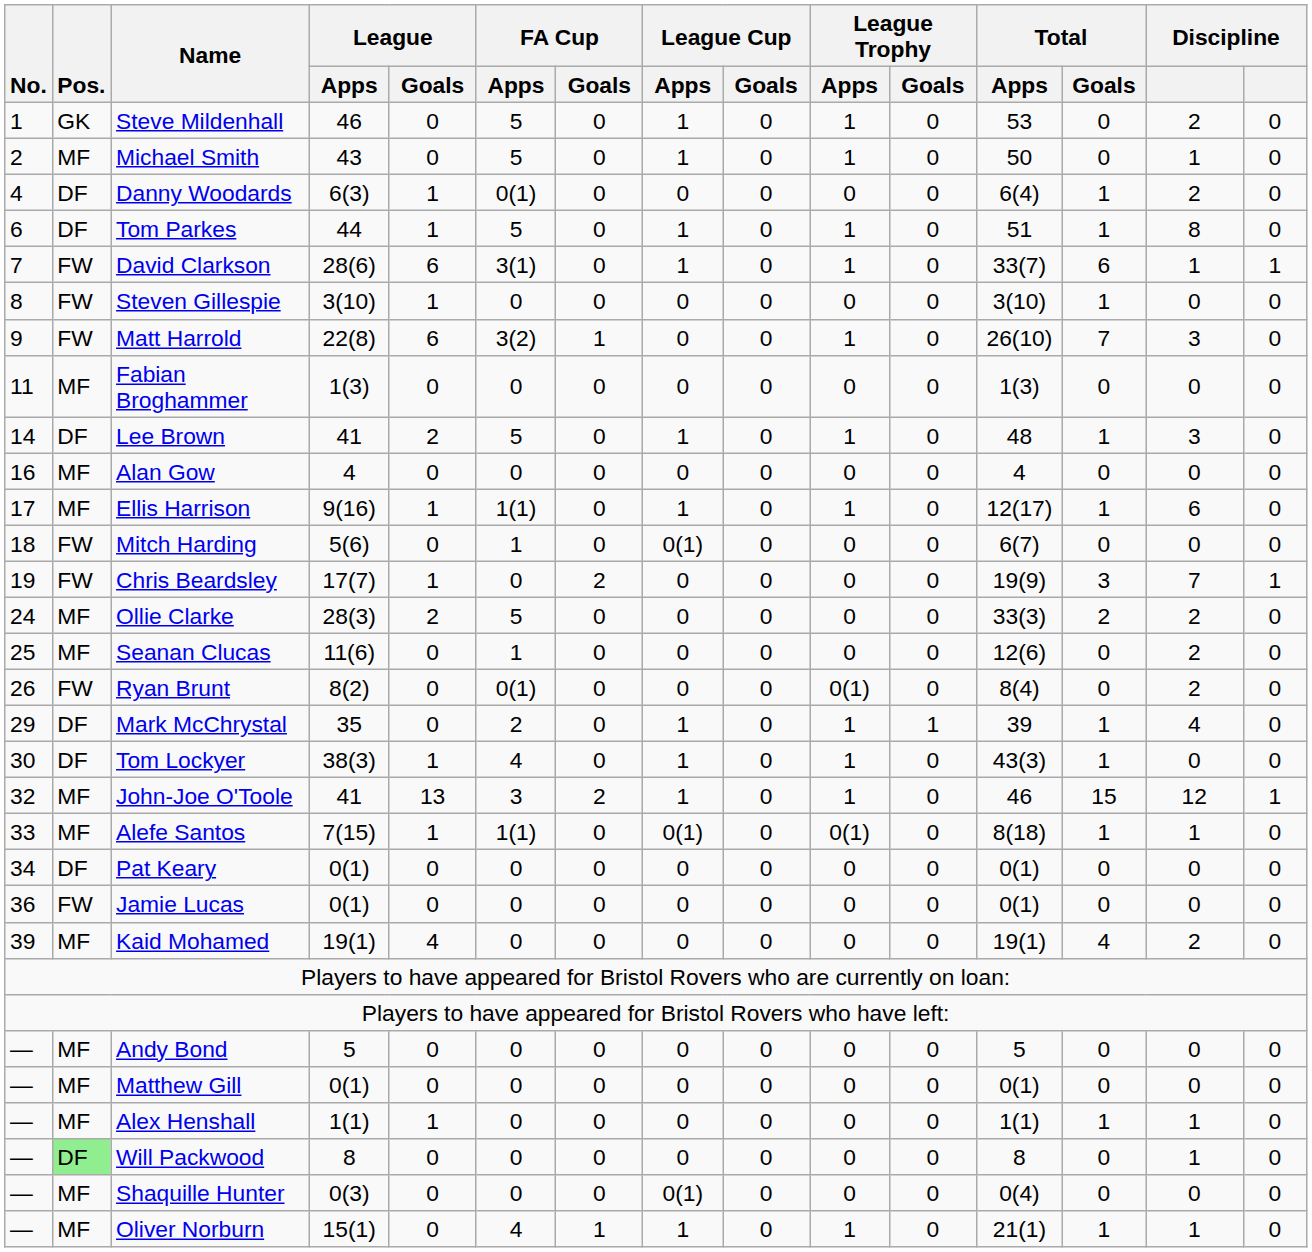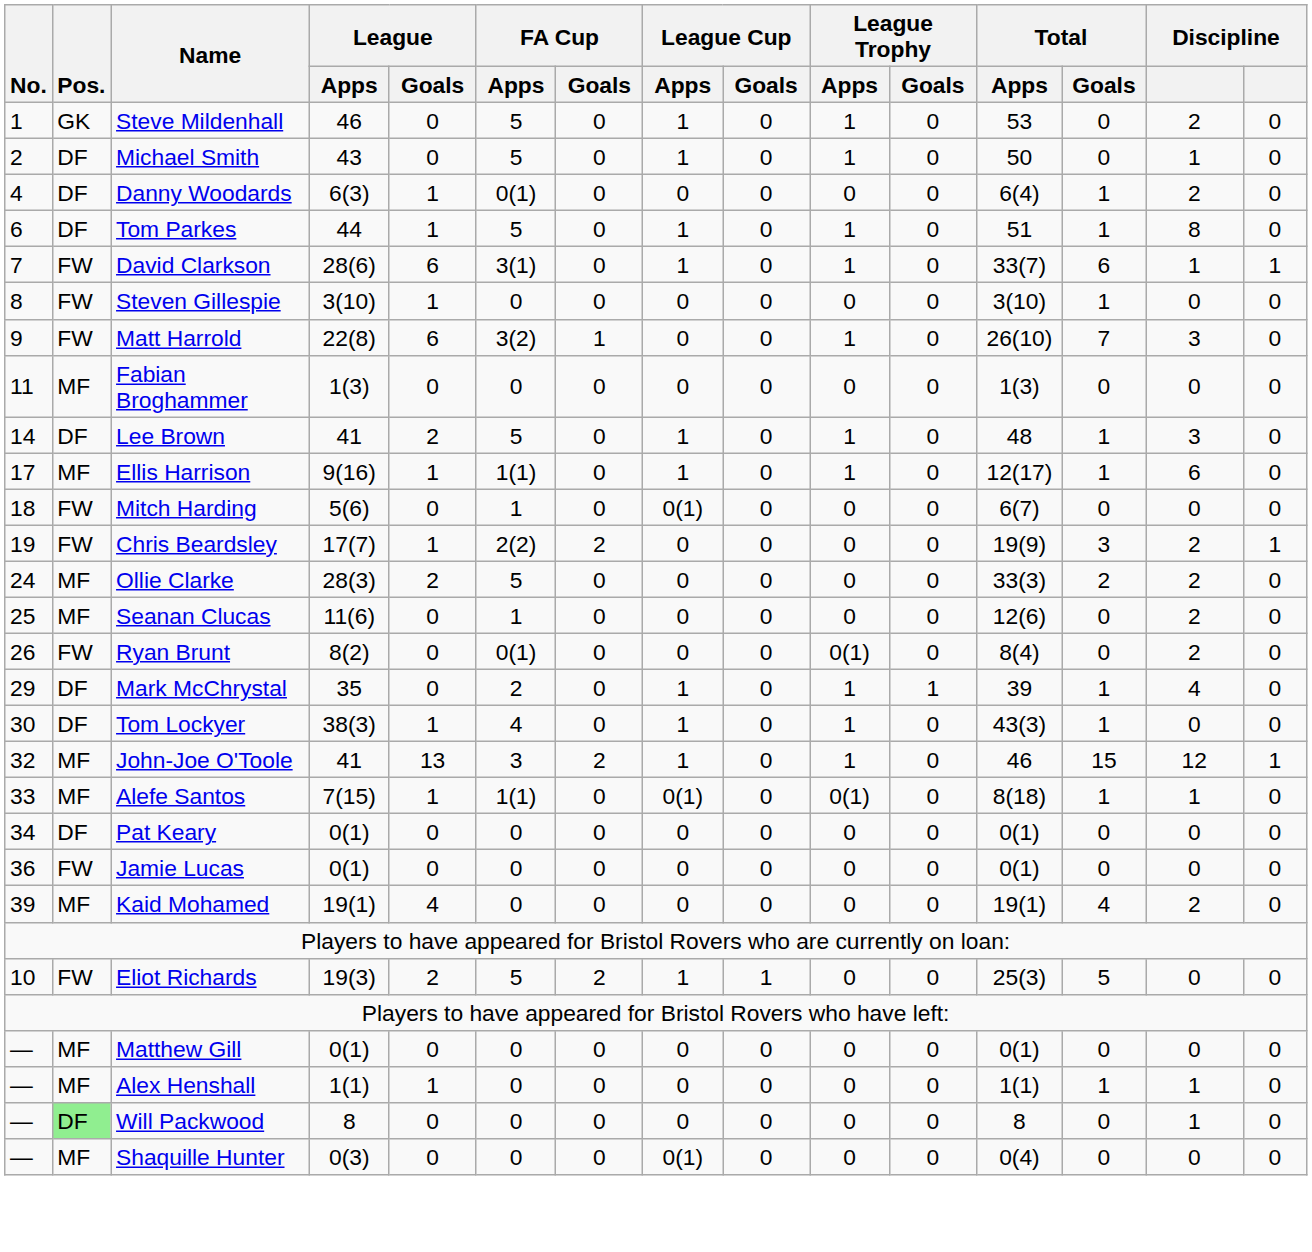 <table class="wikitable" style="text-align:center; font-size:95%;">
 <tr>
 <th rowspan="2" style="vertical-align:bottom;">No.</th>
 <th rowspan="2" style="vertical-align:bottom;">Pos.</th>
 <th rowspan="2">Name</th>
 <th colspan="2" style="width:110px;">League</th>
 <th colspan="2" style="width:110px;">FA Cup</th>
 <th colspan="2" style="width:110px;">League Cup</th>
 <th colspan="2" style="width:110px;">League Trophy</th>
 <th colspan="2" style="width:110px;">Total</th>
 <th colspan="2" style="width:110px;">Discipline</th>
 </tr>
 <tr>
 <th>Apps</th>
 <th>Goals</th>
 <th>Apps</th>
 <th>Goals</th>
 <th>Apps</th>
 <th>Goals</th>
 <th>Apps</th>
 <th>Goals</th>
 <th>Apps</th>
 <th>Goals</th>
 <th></th>
 <th></th>
 </tr>
 <tr>
 <td align="left">1</td>
 <td align="left">GK</td>
 <td align="left"> <a href='#'>Steve Mildenhall</a></td>
 <td>46</td>
 <td>0</td>
 <td>5</td>
 <td>0</td>
 <td>1</td>
 <td>0</td>
 <td>1</td>
 <td>0</td>
 <td>53</td>
 <td>0</td>
 <td>2</td>
 <td>0</td>
 </tr>
 <tr>
 <td align="left">2</td>
-<td align="left">MF</td>
+<td align="left">DF</td>
 <td align="left"> <a href='#'>Michael Smith</a></td>
 <td>43</td>
 <td>0</td>
 <td>5</td>
 <td>0</td>
 <td>1</td>
 <td>0</td>
 <td>1</td>
 <td>0</td>
 <td>50</td>
 <td>0</td>
 <td>1</td>
 <td>0</td>
 </tr>
 <tr>
 <td align="left">4</td>
 <td align="left">DF</td>
 <td align="left"> <a href='#'>Danny Woodards</a></td>
 <td>6(3)</td>
 <td>1</td>
 <td>0(1)</td>
 <td>0</td>
 <td>0</td>
 <td>0</td>
 <td>0</td>
 <td>0</td>
 <td>6(4)</td>
 <td>1</td>
 <td>2</td>
 <td>0</td>
 </tr>
 <tr>
 <td align="left">6</td>
 <td align="left">DF</td>
 <td align="left"> <a href='#'>Tom Parkes</a></td>
 <td>44</td>
 <td>1</td>
 <td>5</td>
 <td>0</td>
 <td>1</td>
 <td>0</td>
 <td>1</td>
 <td>0</td>
 <td>51</td>
 <td>1</td>
 <td>8</td>
 <td>0</td>
 </tr>
 <tr>
 <td align="left">7</td>
 <td align="left">FW</td>
 <td align="left"> <a href='#'>David Clarkson</a></td>
 <td>28(6)</td>
 <td>6</td>
 <td>3(1)</td>
 <td>0</td>
 <td>1</td>
 <td>0</td>
 <td>1</td>
 <td>0</td>
 <td>33(7)</td>
 <td>6</td>
 <td>1</td>
 <td>1</td>
 </tr>
 <tr>
 <td align="left">8</td>
 <td align="left">FW</td>
 <td align="left"> <a href='#'>Steven Gillespie</a></td>
 <td>3(10)</td>
 <td>1</td>
 <td>0</td>
 <td>0</td>
 <td>0</td>
 <td>0</td>
 <td>0</td>
 <td>0</td>
 <td>3(10)</td>
 <td>1</td>
 <td>0</td>
 <td>0</td>
 </tr>
 <tr>
 <td align="left">9</td>
 <td align="left">FW</td>
 <td align="left"> <a href='#'>Matt Harrold</a></td>
 <td>22(8)</td>
 <td>6</td>
 <td>3(2)</td>
 <td>1</td>
 <td>0</td>
 <td>0</td>
 <td>1</td>
 <td>0</td>
 <td>26(10)</td>
 <td>7</td>
 <td>3</td>
 <td>0</td>
 </tr>
 <tr>
 <td align="left">11</td>
 <td align="left">MF</td>
 <td align="left"> <a href='#'>Fabian Broghammer</a></td>
 <td>1(3)</td>
 <td>0</td>
 <td>0</td>
 <td>0</td>
 <td>0</td>
 <td>0</td>
 <td>0</td>
 <td>0</td>
 <td>1(3)</td>
 <td>0</td>
 <td>0</td>
 <td>0</td>
 </tr>
 <tr>
 <td align="left">14</td>
 <td align="left">DF</td>
 <td align="left"> <a href='#'>Lee Brown</a></td>
 <td>41</td>
 <td>2</td>
 <td>5</td>
 <td>0</td>
 <td>1</td>
 <td>0</td>
 <td>1</td>
 <td>0</td>
 <td>48</td>
 <td>1</td>
 <td>3</td>
 <td>0</td>
 </tr>
 <tr>
-<td align="left">16</td>
-<td align="left">MF</td>
-<td align="left"> <a href='#'>Alan Gow</a></td>
-<td>4</td>
-<td>0</td>
-<td>0</td>
-<td>0</td>
-<td>0</td>
-<td>0</td>
-<td>0</td>
-<td>0</td>
-<td>4</td>
-<td>0</td>
-<td>0</td>
-<td>0</td>
-</tr>
-<tr>
 <td align="left">17</td>
 <td align="left">MF</td>
 <td align="left"> <a href='#'>Ellis Harrison</a></td>
 <td>9(16)</td>
 <td>1</td>
 <td>1(1)</td>
 <td>0</td>
 <td>1</td>
 <td>0</td>
 <td>1</td>
 <td>0</td>
 <td>12(17)</td>
 <td>1</td>
 <td>6</td>
 <td>0</td>
 </tr>
 <tr>
 <td align="left">18</td>
 <td align="left">FW</td>
 <td align="left"> <a href='#'>Mitch Harding</a></td>
 <td>5(6)</td>
 <td>0</td>
 <td>1</td>
 <td>0</td>
 <td>0(1)</td>
 <td>0</td>
 <td>0</td>
 <td>0</td>
 <td>6(7)</td>
 <td>0</td>
 <td>0</td>
 <td>0</td>
 </tr>
 <tr>
 <td align="left">19</td>
 <td align="left">FW</td>
 <td align="left"> <a href='#'>Chris Beardsley</a></td>
 <td>17(7)</td>
 <td>1</td>
-<td>0</td>
+<td>2(2)</td>
 <td>2</td>
 <td>0</td>
 <td>0</td>
 <td>0</td>
 <td>0</td>
 <td>19(9)</td>
 <td>3</td>
-<td>7</td>
+<td>2</td>
 <td>1</td>
 </tr>
 <tr>
 <td align="left">24</td>
 <td align="left">MF</td>
 <td align="left"> <a href='#'>Ollie Clarke</a></td>
 <td>28(3)</td>
 <td>2</td>
 <td>5</td>
 <td>0</td>
 <td>0</td>
 <td>0</td>
 <td>0</td>
 <td>0</td>
 <td>33(3)</td>
 <td>2</td>
 <td>2</td>
 <td>0</td>
 </tr>
 <tr>
 <td align="left">25</td>
 <td align="left">MF</td>
 <td align="left"> <a href='#'>Seanan Clucas</a></td>
 <td>11(6)</td>
 <td>0</td>
 <td>1</td>
 <td>0</td>
 <td>0</td>
 <td>0</td>
 <td>0</td>
 <td>0</td>
 <td>12(6)</td>
 <td>0</td>
 <td>2</td>
 <td>0</td>
 </tr>
 <tr>
 <td align="left">26</td>
 <td align="left">FW</td>
 <td align="left"> <a href='#'>Ryan Brunt</a></td>
 <td>8(2)</td>
 <td>0</td>
 <td>0(1)</td>
 <td>0</td>
 <td>0</td>
 <td>0</td>
 <td>0(1)</td>
 <td>0</td>
 <td>8(4)</td>
 <td>0</td>
 <td>2</td>
 <td>0</td>
 </tr>
 <tr>
 <td align="left">29</td>
 <td align="left">DF</td>
 <td align="left"> <a href='#'>Mark McChrystal</a></td>
 <td>35</td>
 <td>0</td>
 <td>2</td>
 <td>0</td>
 <td>1</td>
 <td>0</td>
 <td>1</td>
 <td>1</td>
 <td>39</td>
 <td>1</td>
 <td>4</td>
 <td>0</td>
 </tr>
 <tr>
 <td align="left">30</td>
 <td align="left">DF</td>
 <td align="left"> <a href='#'>Tom Lockyer</a></td>
 <td>38(3)</td>
 <td>1</td>
 <td>4</td>
 <td>0</td>
 <td>1</td>
 <td>0</td>
 <td>1</td>
 <td>0</td>
 <td>43(3)</td>
 <td>1</td>
 <td>0</td>
 <td>0</td>
 </tr>
 <tr>
 <td align="left">32</td>
 <td align="left">MF</td>
 <td align="left"> <a href='#'>John-Joe O'Toole</a></td>
 <td>41</td>
 <td>13</td>
 <td>3</td>
 <td>2</td>
 <td>1</td>
 <td>0</td>
 <td>1</td>
 <td>0</td>
 <td>46</td>
 <td>15</td>
 <td>12</td>
 <td>1</td>
 </tr>
 <tr>
 <td align="left">33</td>
 <td align="left">MF</td>
 <td align="left"> <a href='#'>Alefe Santos</a></td>
 <td>7(15)</td>
 <td>1</td>
 <td>1(1)</td>
 <td>0</td>
 <td>0(1)</td>
 <td>0</td>
 <td>0(1)</td>
 <td>0</td>
 <td>8(18)</td>
 <td>1</td>
 <td>1</td>
 <td>0</td>
 </tr>
 <tr>
 <td align="left">34</td>
 <td align="left">DF</td>
 <td align="left"> <a href='#'>Pat Keary</a></td>
 <td>0(1)</td>
 <td>0</td>
 <td>0</td>
 <td>0</td>
 <td>0</td>
 <td>0</td>
 <td>0</td>
 <td>0</td>
 <td>0(1)</td>
 <td>0</td>
 <td>0</td>
 <td>0</td>
 </tr>
 <tr>
 <td align="left">36</td>
 <td align="left">FW</td>
 <td align="left"> <a href='#'>Jamie Lucas</a></td>
 <td>0(1)</td>
 <td>0</td>
 <td>0</td>
 <td>0</td>
 <td>0</td>
 <td>0</td>
 <td>0</td>
 <td>0</td>
 <td>0(1)</td>
 <td>0</td>
 <td>0</td>
 <td>0</td>
 </tr>
 <tr>
 <td align="left">39</td>
 <td align="left">MF</td>
 <td align="left"> <a href='#'>Kaid Mohamed</a></td>
 <td>19(1)</td>
 <td>4</td>
 <td>0</td>
 <td>0</td>
 <td>0</td>
 <td>0</td>
 <td>0</td>
 <td>0</td>
 <td>19(1)</td>
 <td>4</td>
 <td>2</td>
 <td>0</td>
 </tr>
 <tr>
 <td colspan="15">Players to have appeared for Bristol Rovers who are currently on loan:</td>
 </tr>
 <tr>
-<td colspan="15">Players to have appeared for Bristol Rovers who have left:</td>
-</tr>
-<tr>
-<td align="left">—</td>
-<td align="left">MF</td>
-<td align="left"> <a href='#'>Andy Bond</a></td>
+<td align="left">10</td>
+<td align="left">FW</td>
+<td align="left"> <a href='#'>Eliot Richards</a></td>
+<td>19(3)</td>
+<td>2</td>
+<td>5</td>
+<td>2</td>
+<td>1</td>
+<td>1</td>
+<td>0</td>
+<td>0</td>
+<td>25(3)</td>
 <td>5</td>
 <td>0</td>
 <td>0</td>
-<td>0</td>
-<td>0</td>
-<td>0</td>
-<td>0</td>
-<td>0</td>
-<td>5</td>
-<td>0</td>
-<td>0</td>
-<td>0</td>
+</tr>
+<tr>
+<td colspan="15">Players to have appeared for Bristol Rovers who have left:</td>
 </tr>
 <tr>
 <td align="left">—</td>
 <td align="left">MF</td>
 <td align="left"> <a href='#'>Matthew Gill</a></td>
 <td>0(1)</td>
 <td>0</td>
 <td>0</td>
 <td>0</td>
 <td>0</td>
 <td>0</td>
 <td>0</td>
 <td>0</td>
 <td>0(1)</td>
 <td>0</td>
 <td>0</td>
 <td>0</td>
 </tr>
 <tr>
 <td align="left">—</td>
 <td align="left">MF</td>
 <td align="left"> <a href='#'>Alex Henshall</a></td>
 <td>1(1)</td>
 <td>1</td>
 <td>0</td>
 <td>0</td>
 <td>0</td>
 <td>0</td>
 <td>0</td>
 <td>0</td>
 <td>1(1)</td>
 <td>1</td>
 <td>1</td>
 <td>0</td>
 </tr>
 <tr>
 <td align="left">—</td>
 <td align="left" style="background: lightgreen;">DF</td>
 <td align="left"> <a href='#'>Will Packwood</a></td>
 <td>8</td>
 <td>0</td>
 <td>0</td>
 <td>0</td>
 <td>0</td>
 <td>0</td>
 <td>0</td>
 <td>0</td>
 <td>8</td>
 <td>0</td>
 <td>1</td>
 <td>0</td>
 </tr>
 <tr>
 <td align="left">—</td>
 <td align="left">MF</td>
 <td align="left"> <a href='#'>Shaquille Hunter</a></td>
 <td>0(3)</td>
 <td>0</td>
 <td>0</td>
 <td>0</td>
 <td>0(1)</td>
 <td>0</td>
 <td>0</td>
 <td>0</td>
 <td>0(4)</td>
 <td>0</td>
 <td>0</td>
 <td>0</td>
 </tr>
-<tr>
-<td align="left">—</td>
-<td align="left">MF</td>
-<td align="left"> <a href='#'>Oliver Norburn</a></td>
-<td>15(1)</td>
-<td>0</td>
-<td>4</td>
-<td>1</td>
-<td>1</td>
-<td>0</td>
-<td>1</td>
-<td>0</td>
-<td>21(1)</td>
-<td>1</td>
-<td>1</td>
-<td>0</td>
-</tr>
 </table>
